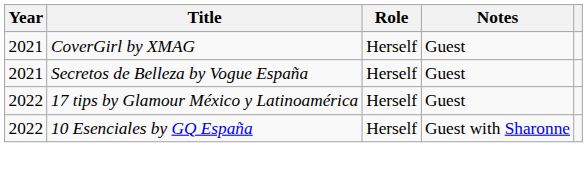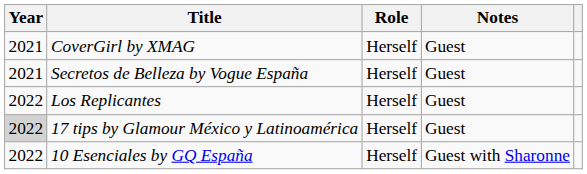 <table class="wikitable plainrowheaders sortable">
 <tr>
 <th scope="col">Year</th>
 <th scope="col">Title</th>
 <th scope="col">Role</th>
 <th scope="col">Notes</th>
 <th class="unsortable" style="text-align: center;"></th>
 </tr>
 <tr>
 <td>2021</td>
 <td><em>CoverGirl by XMAG </em></td>
 <td>Herself</td>
 <td>Guest</td>
 <td style="text-align: center;"></td>
 </tr>
 <tr>
 <td>2021</td>
 <td><em>Secretos de Belleza by Vogue España</em></td>
 <td>Herself</td>
 <td>Guest</td>
 <td style="text-align: center;"></td>
 </tr>
 <tr>
 <td>2022</td>
+<td><em>Los Replicantes</em></td>
+<td>Herself</td>
+<td>Guest</td>
+<td style="text-align: center;"></td>
+</tr>
+<tr>
+<td style="background: lightgrey;">2022</td>
 <td><em>17 tips by Glamour México y Latinoamérica</em></td>
 <td>Herself</td>
 <td>Guest</td>
 <td style="text-align: center;"></td>
 </tr>
 <tr>
 <td>2022</td>
 <td><em>10 Esenciales by <a href='#'>GQ España</a></em></td>
 <td>Herself</td>
 <td>Guest with <a href='#'>Sharonne</a></td>
 <td style="text-align: center;"></td>
 </tr>
 </table>
